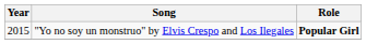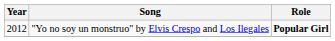 <table class="wikitable sortable">
 <tr>
 <th>Year</th>
 <th>Song</th>
 <th>Role</th>
 </tr>
 <tr>
-<td>2015</td>
+<td>2012</td>
 <td>"Yo no soy un monstruo" by <a href='#'>Elvis Crespo</a> and <a href='#'>Los Ilegales</a></td>
 <td><strong>Popular Girl</strong></td>
 </tr>
 <tr>
 </tr>
 </table>
